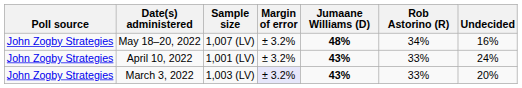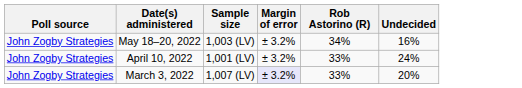 <table class="wikitable" style="font-size:90%;text-align:center;">
 <tr valign=bottom>
 <th>Poll source</th>
 <th>Date(s)<br>administered</th>
 <th>Sample<br>size</th>
 <th>Margin<br>of error</th>
-<th style="width:100px;">Jumaane<br>Williams (D)</th>
 <th style="width:100px;">Rob<br>Astorino (R)</th>
 <th>Undecided</th>
 </tr>
 <tr>
 <td style="text-align:left;"><a href='#'>John Zogby Strategies</a></td>
 <td>May 18–20, 2022</td>
-<td>1,007 (LV)</td>
+<td>1,003 (LV)</td>
 <td>± 3.2%</td>
-<td><strong>48%</strong></td>
 <td>34%</td>
 <td>16%</td>
 </tr>
 <tr>
 <td style="text-align:left;"><a href='#'>John Zogby Strategies</a></td>
 <td>April 10, 2022</td>
 <td>1,001 (LV)</td>
 <td>± 3.2%</td>
-<td><strong>43%</strong></td>
 <td>33%</td>
 <td>24%</td>
 </tr>
 <tr>
 <td style="text-align:left;"><a href='#'>John Zogby Strategies</a></td>
 <td>March 3, 2022</td>
-<td>1,003 (LV)</td>
+<td>1,007 (LV)</td>
 <td style="background: lavender;">± 3.2%</td>
-<td><strong>43%</strong></td>
 <td>33%</td>
 <td>20%</td>
 </tr>
 </table>
